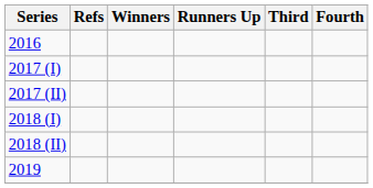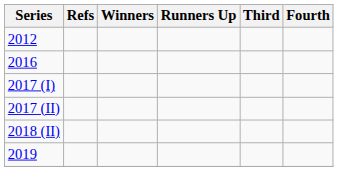 <table class="wikitable collapsible">
 <tr>
 <th>Series</th>
 <th>Refs</th>
 <th>Winners</th>
 <th>Runners Up</th>
 <th>Third</th>
 <th>Fourth</th>
+</tr>
+<tr>
+<td><a href='#'>2012</a></td>
+<td></td>
+<td></td>
+<td></td>
+<td></td>
+<td></td>
 </tr>
 <tr>
 <td><a href='#'>2016</a></td>
 <td></td>
 <td></td>
 <td></td>
 <td></td>
 <td></td>
 </tr>
 <tr>
 <td><a href='#'>2017 (I)</a></td>
 <td></td>
 <td></td>
 <td></td>
 <td></td>
 <td></td>
 </tr>
 <tr>
 <td><a href='#'>2017 (II)</a></td>
 <td></td>
 <td></td>
 <td></td>
 <td></td>
 <td></td>
 </tr>
 <tr>
-<td><a href='#'>2018 (I)</a></td>
-<td></td>
-<td></td>
-<td></td>
-<td></td>
-<td></td>
-</tr>
-<tr>
 <td><a href='#'>2018 (II)</a></td>
 <td></td>
 <td></td>
 <td></td>
 <td></td>
 <td></td>
 </tr>
 <tr>
 <td><a href='#'>2019</a></td>
 <td></td>
 <td></td>
 <td></td>
 <td></td>
 <td></td>
 </tr>
 <tr>
 </tr>
 </table>
